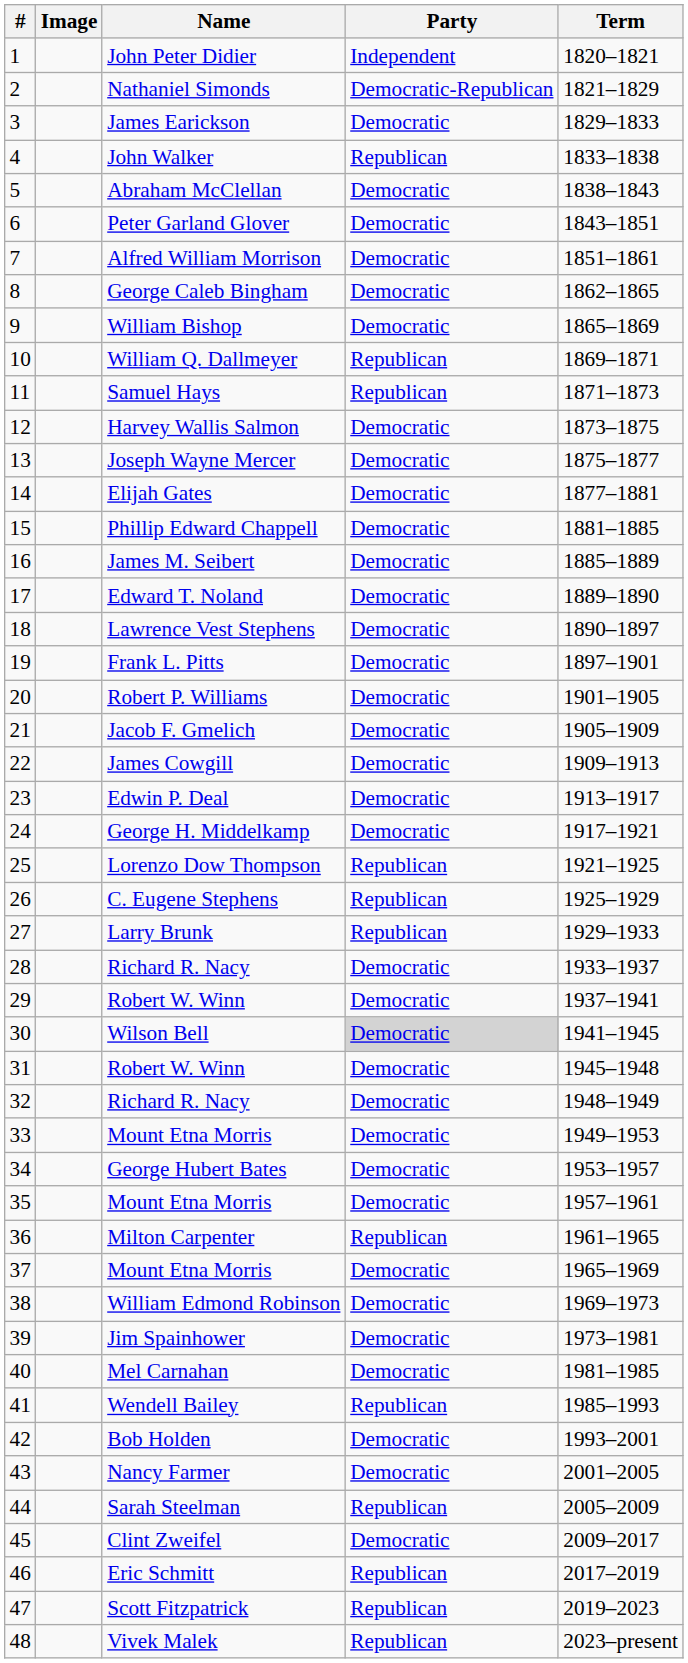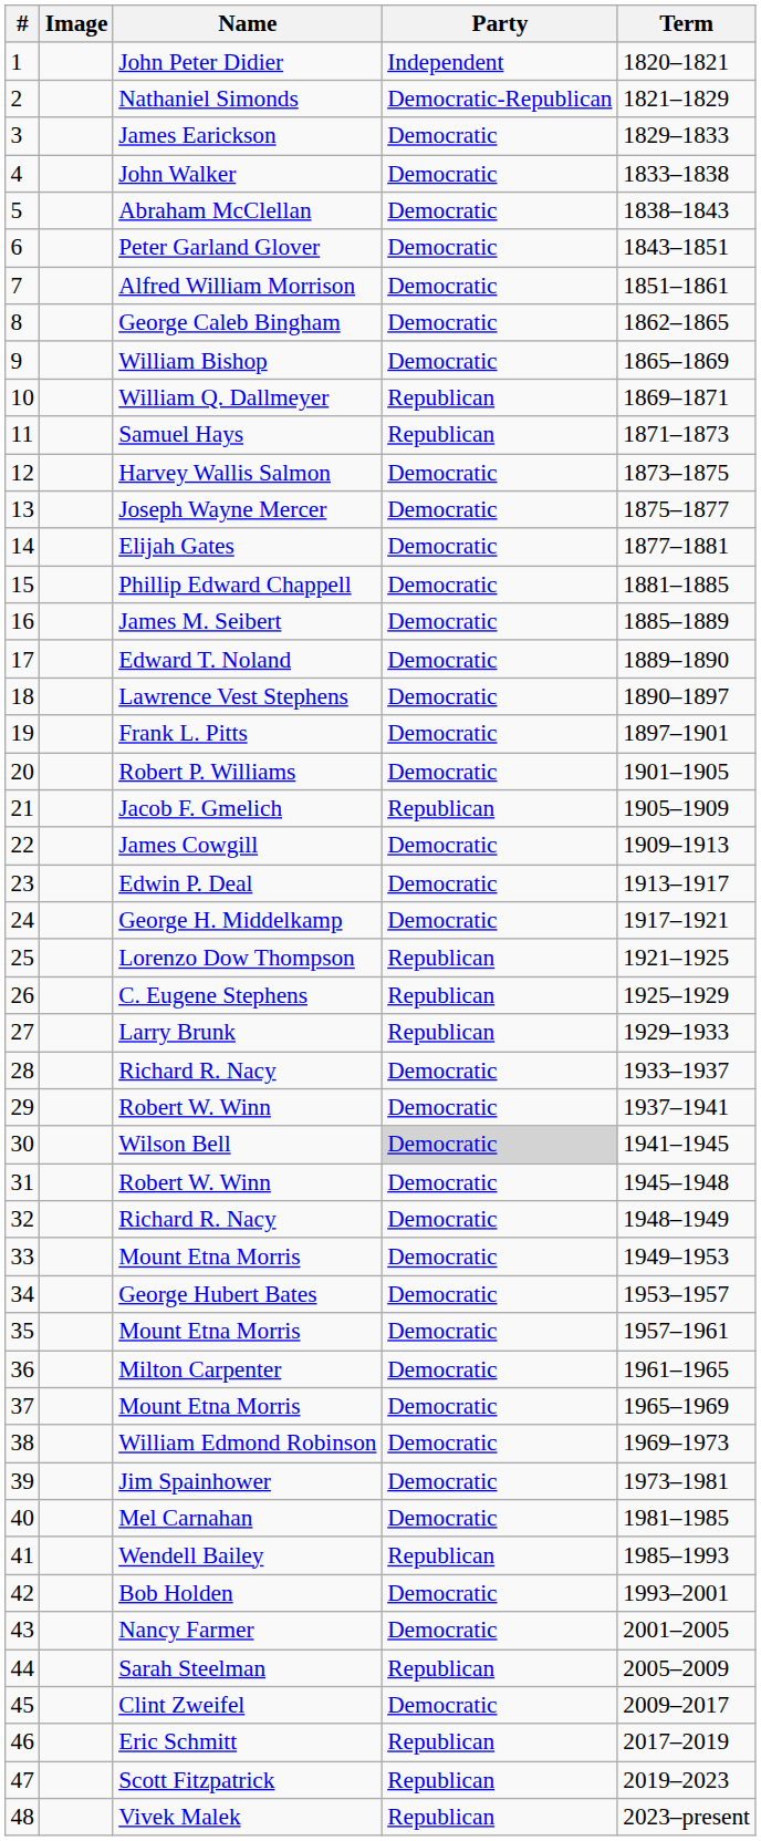 <table class="wikitable">
 <tr>
 <th>#</th>
 <th>Image</th>
 <th>Name</th>
 <th>Party</th>
 <th>Term</th>
 </tr>
 <tr>
 <td>1</td>
 <td></td>
 <td><a href='#'>John Peter Didier</a></td>
 <td><a href='#'>Independent</a></td>
 <td>1820–1821</td>
 </tr>
 <tr>
 <td>2</td>
 <td></td>
 <td><a href='#'>Nathaniel Simonds</a></td>
 <td><a href='#'>Democratic-Republican</a></td>
 <td>1821–1829</td>
 </tr>
 <tr>
 <td>3</td>
 <td></td>
 <td><a href='#'>James Earickson</a></td>
 <td><a href='#'>Democratic</a></td>
 <td>1829–1833</td>
 </tr>
 <tr>
 <td>4</td>
 <td></td>
 <td><a href='#'>John Walker</a></td>
-<td><a href='#'>Republican</a></td>
+<td><a href='#'>Democratic</a></td>
 <td>1833–1838</td>
 </tr>
 <tr>
 <td>5</td>
 <td></td>
 <td><a href='#'>Abraham McClellan</a></td>
 <td><a href='#'>Democratic</a></td>
 <td>1838–1843</td>
 </tr>
 <tr>
 <td>6</td>
 <td></td>
 <td><a href='#'>Peter Garland Glover</a></td>
 <td><a href='#'>Democratic</a></td>
 <td>1843–1851</td>
 </tr>
 <tr>
 <td>7</td>
 <td></td>
 <td><a href='#'>Alfred William Morrison</a></td>
 <td><a href='#'>Democratic</a></td>
 <td>1851–1861</td>
 </tr>
 <tr>
 <td>8</td>
 <td></td>
 <td><a href='#'>George Caleb Bingham</a></td>
 <td><a href='#'>Democratic</a></td>
 <td>1862–1865</td>
 </tr>
 <tr>
 <td>9</td>
 <td></td>
 <td><a href='#'>William Bishop</a></td>
 <td><a href='#'>Democratic</a></td>
 <td>1865–1869</td>
 </tr>
 <tr>
 <td>10</td>
 <td></td>
 <td><a href='#'>William Q. Dallmeyer</a></td>
 <td><a href='#'>Republican</a></td>
 <td>1869–1871</td>
 </tr>
 <tr>
 <td>11</td>
 <td></td>
 <td><a href='#'>Samuel Hays</a></td>
 <td><a href='#'>Republican</a></td>
 <td>1871–1873</td>
 </tr>
 <tr>
 <td>12</td>
 <td></td>
 <td><a href='#'>Harvey Wallis Salmon</a></td>
 <td><a href='#'>Democratic</a></td>
 <td>1873–1875</td>
 </tr>
 <tr>
 <td>13</td>
 <td></td>
 <td><a href='#'>Joseph Wayne Mercer</a></td>
 <td><a href='#'>Democratic</a></td>
 <td>1875–1877</td>
 </tr>
 <tr>
 <td>14</td>
 <td></td>
 <td><a href='#'>Elijah Gates</a></td>
 <td><a href='#'>Democratic</a></td>
 <td>1877–1881</td>
 </tr>
 <tr>
 <td>15</td>
 <td></td>
 <td><a href='#'>Phillip Edward Chappell</a></td>
 <td><a href='#'>Democratic</a></td>
 <td>1881–1885</td>
 </tr>
 <tr>
 <td>16</td>
 <td></td>
 <td><a href='#'>James M. Seibert</a></td>
 <td><a href='#'>Democratic</a></td>
 <td>1885–1889</td>
 </tr>
 <tr>
 <td>17</td>
 <td></td>
 <td><a href='#'>Edward T. Noland</a></td>
 <td><a href='#'>Democratic</a></td>
 <td>1889–1890</td>
 </tr>
 <tr>
 <td>18</td>
 <td></td>
 <td><a href='#'>Lawrence Vest Stephens</a></td>
 <td><a href='#'>Democratic</a></td>
 <td>1890–1897</td>
 </tr>
 <tr>
 <td>19</td>
 <td></td>
 <td><a href='#'>Frank L. Pitts</a></td>
 <td><a href='#'>Democratic</a></td>
 <td>1897–1901</td>
 </tr>
 <tr>
 <td>20</td>
 <td></td>
 <td><a href='#'>Robert P. Williams</a></td>
 <td><a href='#'>Democratic</a></td>
 <td>1901–1905</td>
 </tr>
 <tr>
 <td>21</td>
 <td></td>
 <td><a href='#'>Jacob F. Gmelich</a></td>
-<td><a href='#'>Democratic</a></td>
+<td><a href='#'>Republican</a></td>
 <td>1905–1909</td>
 </tr>
 <tr>
 <td>22</td>
 <td></td>
 <td><a href='#'>James Cowgill</a></td>
 <td><a href='#'>Democratic</a></td>
 <td>1909–1913</td>
 </tr>
 <tr>
 <td>23</td>
 <td></td>
 <td><a href='#'>Edwin P. Deal</a></td>
 <td><a href='#'>Democratic</a></td>
 <td>1913–1917</td>
 </tr>
 <tr>
 <td>24</td>
 <td></td>
 <td><a href='#'>George H. Middelkamp</a></td>
 <td><a href='#'>Democratic</a></td>
 <td>1917–1921</td>
 </tr>
 <tr>
 <td>25</td>
 <td></td>
 <td><a href='#'>Lorenzo Dow Thompson</a></td>
 <td><a href='#'>Republican</a></td>
 <td>1921–1925</td>
 </tr>
 <tr>
 <td>26</td>
 <td></td>
 <td><a href='#'>C. Eugene Stephens</a></td>
 <td><a href='#'>Republican</a></td>
 <td>1925–1929</td>
 </tr>
 <tr>
 <td>27</td>
 <td></td>
 <td><a href='#'>Larry Brunk</a></td>
 <td><a href='#'>Republican</a></td>
 <td>1929–1933</td>
 </tr>
 <tr>
 <td>28</td>
 <td></td>
 <td><a href='#'>Richard R. Nacy</a></td>
 <td><a href='#'>Democratic</a></td>
 <td>1933–1937</td>
 </tr>
 <tr>
 <td>29</td>
 <td></td>
 <td><a href='#'>Robert W. Winn</a></td>
 <td><a href='#'>Democratic</a></td>
 <td>1937–1941</td>
 </tr>
 <tr>
 <td>30</td>
 <td></td>
 <td><a href='#'>Wilson Bell</a></td>
 <td style="background: lightgrey;"><a href='#'>Democratic</a></td>
 <td>1941–1945</td>
 </tr>
 <tr>
 <td>31</td>
 <td></td>
 <td><a href='#'>Robert W. Winn</a></td>
 <td><a href='#'>Democratic</a></td>
 <td>1945–1948</td>
 </tr>
 <tr>
 <td>32</td>
 <td></td>
 <td><a href='#'>Richard R. Nacy</a></td>
 <td><a href='#'>Democratic</a></td>
 <td>1948–1949</td>
 </tr>
 <tr>
 <td>33</td>
 <td></td>
 <td><a href='#'>Mount Etna Morris</a></td>
 <td><a href='#'>Democratic</a></td>
 <td>1949–1953</td>
 </tr>
 <tr>
 <td>34</td>
 <td></td>
 <td><a href='#'>George Hubert Bates</a></td>
 <td><a href='#'>Democratic</a></td>
 <td>1953–1957</td>
 </tr>
 <tr>
 <td>35</td>
 <td></td>
 <td><a href='#'>Mount Etna Morris</a></td>
 <td><a href='#'>Democratic</a></td>
 <td>1957–1961</td>
 </tr>
 <tr>
 <td>36</td>
 <td></td>
 <td><a href='#'>Milton Carpenter</a></td>
-<td><a href='#'>Republican</a></td>
+<td><a href='#'>Democratic</a></td>
 <td>1961–1965</td>
 </tr>
 <tr>
 <td>37</td>
 <td></td>
 <td><a href='#'>Mount Etna Morris</a></td>
 <td><a href='#'>Democratic</a></td>
 <td>1965–1969</td>
 </tr>
 <tr>
 <td>38</td>
 <td></td>
 <td><a href='#'>William Edmond Robinson</a></td>
 <td><a href='#'>Democratic</a></td>
 <td>1969–1973</td>
 </tr>
 <tr>
 <td>39</td>
 <td></td>
 <td><a href='#'>Jim Spainhower</a></td>
 <td><a href='#'>Democratic</a></td>
 <td>1973–1981</td>
 </tr>
 <tr>
 <td>40</td>
 <td></td>
 <td><a href='#'>Mel Carnahan</a></td>
 <td><a href='#'>Democratic</a></td>
 <td>1981–1985</td>
 </tr>
 <tr>
 <td>41</td>
 <td></td>
 <td><a href='#'>Wendell Bailey</a></td>
 <td><a href='#'>Republican</a></td>
 <td>1985–1993</td>
 </tr>
 <tr>
 <td>42</td>
 <td></td>
 <td><a href='#'>Bob Holden</a></td>
 <td><a href='#'>Democratic</a></td>
 <td>1993–2001</td>
 </tr>
 <tr>
 <td>43</td>
 <td></td>
 <td><a href='#'>Nancy Farmer</a></td>
 <td><a href='#'>Democratic</a></td>
 <td>2001–2005</td>
 </tr>
 <tr>
 <td>44</td>
 <td></td>
 <td><a href='#'>Sarah Steelman</a></td>
 <td><a href='#'>Republican</a></td>
 <td>2005–2009</td>
 </tr>
 <tr>
 <td>45</td>
 <td></td>
 <td><a href='#'>Clint Zweifel</a></td>
 <td><a href='#'>Democratic</a></td>
 <td>2009–2017</td>
 </tr>
 <tr>
 <td>46</td>
 <td></td>
 <td><a href='#'>Eric Schmitt</a></td>
 <td><a href='#'>Republican</a></td>
 <td>2017–2019</td>
 </tr>
 <tr>
 <td>47</td>
 <td></td>
 <td><a href='#'>Scott Fitzpatrick</a></td>
 <td><a href='#'>Republican</a></td>
 <td>2019–2023</td>
 </tr>
 <tr>
 <td>48</td>
 <td></td>
 <td><a href='#'>Vivek Malek</a></td>
 <td><a href='#'>Republican</a></td>
 <td>2023–present</td>
 </tr>
 </table>
